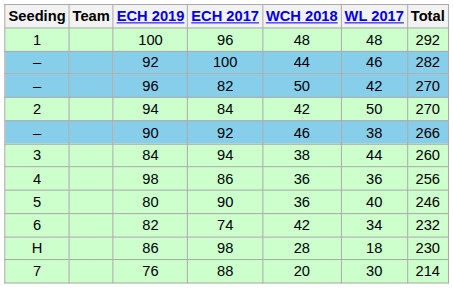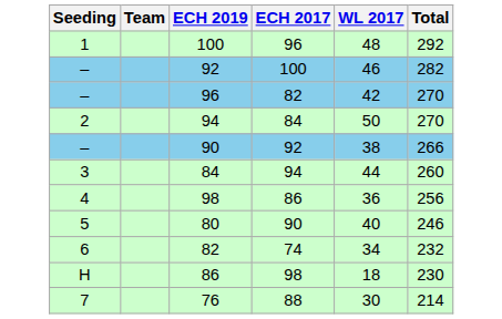 <table class="wikitable collapsible sortable" style="font-size:90%; text-align:center; margin:1em auto 1em auto">
 <tr>
 <th>Seeding</th>
 <th>Team</th>
 <th><a href='#'>ECH 2019</a></th>
 <th><a href='#'>ECH 2017</a></th>
-<th><a href='#'>WCH 2018</a></th>
 <th><a href='#'>WL 2017</a></th>
 <th>Total</th>
 </tr>
 <tr bgcolor=#ccffcc>
 <td>1</td>
 <td style="text-align:left"></td>
 <td>100</td>
 <td>96</td>
 <td>48</td>
-<td>48</td>
 <td>292</td>
 </tr>
 <tr bgcolor=#87ceeb>
 <td>–</td>
 <td style="text-align:left"></td>
 <td>92</td>
 <td>100</td>
-<td>44</td>
 <td>46</td>
 <td>282</td>
 </tr>
 <tr bgcolor=#87ceeb>
 <td>–</td>
 <td style="text-align:left"></td>
 <td>96</td>
 <td>82</td>
-<td>50</td>
 <td>42</td>
 <td>270</td>
 </tr>
 <tr bgcolor=#ccffcc>
 <td>2</td>
 <td style="text-align:left"></td>
 <td>94</td>
 <td>84</td>
-<td>42</td>
 <td>50</td>
 <td>270</td>
 </tr>
 <tr bgcolor=#87ceeb>
 <td>–</td>
 <td style="text-align:left"></td>
 <td>90</td>
 <td>92</td>
-<td>46</td>
 <td>38</td>
 <td>266</td>
 </tr>
 <tr bgcolor=#ccffcc>
 <td>3</td>
 <td style="text-align:left"></td>
 <td>84</td>
 <td>94</td>
-<td>38</td>
 <td>44</td>
 <td>260</td>
 </tr>
 <tr bgcolor=#ccffcc>
 <td>4</td>
 <td style="text-align:left"></td>
 <td>98</td>
 <td>86</td>
 <td>36</td>
-<td>36</td>
 <td>256</td>
 </tr>
 <tr bgcolor=#ccffcc>
 <td>5</td>
 <td style="text-align:left"></td>
 <td>80</td>
 <td>90</td>
-<td>36</td>
 <td>40</td>
 <td>246</td>
 </tr>
 <tr bgcolor=#ccffcc>
 <td>6</td>
 <td style="text-align:left"></td>
 <td>82</td>
 <td>74</td>
-<td>42</td>
 <td>34</td>
 <td>232</td>
 </tr>
 <tr bgcolor=#ccffcc>
 <td>H</td>
 <td style="text-align:left"></td>
 <td>86</td>
 <td>98</td>
-<td>28</td>
 <td>18</td>
 <td>230</td>
 </tr>
 <tr bgcolor=#ccffcc>
 <td>7</td>
 <td style="text-align:left"></td>
 <td>76</td>
 <td>88</td>
-<td>20</td>
 <td>30</td>
 <td>214</td>
 </tr>
 </table>
